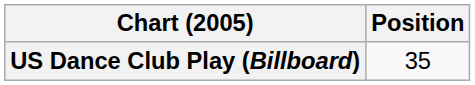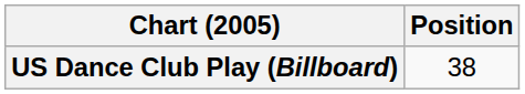 <table class="wikitable plainrowheaders" style="text-align:center">
 <tr>
 <th>Chart (2005)</th>
 <th>Position</th>
 </tr>
 <tr>
 <th scope="row">US Dance Club Play (<em>Billboard</em>)</th>
-<td>35</td>
+<td>38</td>
 </tr>
 </table>
